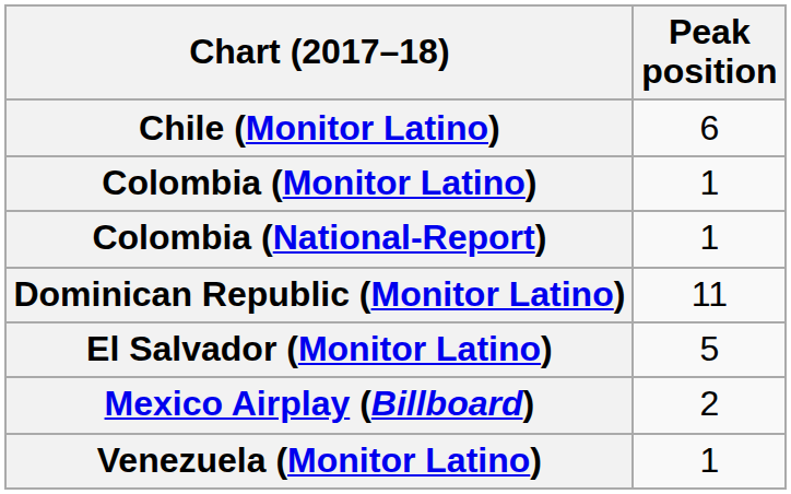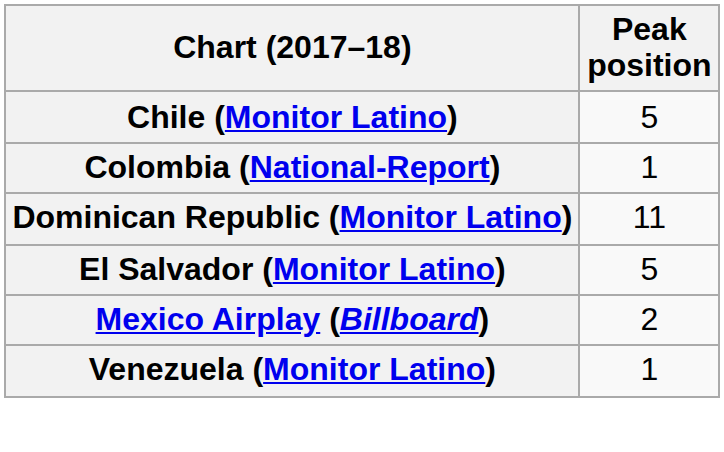 <table class="wikitable sortable plainrowheaders" style="text-align:center">
 <tr>
 <th>Chart (2017–18)</th>
 <th>Peak<br>position</th>
 </tr>
 <tr>
 <th scope="row">Chile (<a href='#'>Monitor Latino</a>)</th>
-<td>6</td>
-</tr>
-<tr>
-<th scope="row">Colombia (<a href='#'>Monitor Latino</a>)</th>
-<td>1</td>
+<td>5</td>
 </tr>
 <tr>
 <th scope="row">Colombia (<a href='#'>National-Report</a>)</th>
 <td>1</td>
 </tr>
 <tr>
 <th scope="row">Dominican Republic (<a href='#'>Monitor Latino</a>)</th>
 <td>11</td>
 </tr>
 <tr>
 <th scope="row">El Salvador (<a href='#'>Monitor Latino</a>)</th>
 <td>5</td>
 </tr>
 <tr>
 <th scope="row"><a href='#'>Mexico Airplay</a> (<em><a href='#'>Billboard</a></em>)</th>
 <td>2</td>
 </tr>
 <tr>
 </tr>
 <tr>
 </tr>
 <tr>
 </tr>
 <tr>
 </tr>
 <tr>
 </tr>
 <tr>
 <th scope="row">Venezuela (<a href='#'>Monitor Latino</a>)</th>
 <td>1</td>
 </tr>
 </table>
